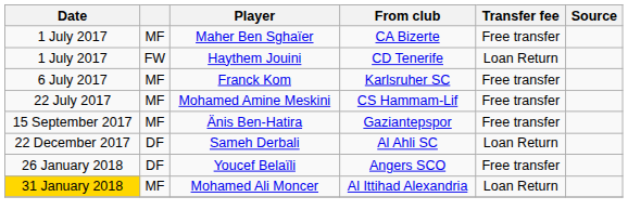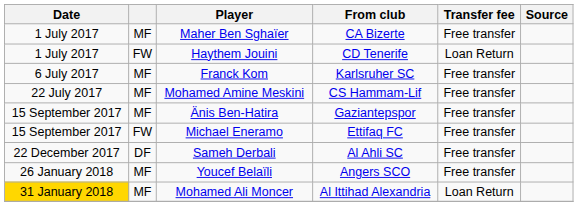 <table class="wikitable sortable" style="width:70%; text-align:center; font-size:85%; text-align:centre;">
 <tr>
 <th>Date</th>
 <th></th>
 <th>Player</th>
 <th>From club</th>
 <th>Transfer fee</th>
 <th>Source</th>
 </tr>
 <tr>
 <td>1 July 2017</td>
 <td>MF</td>
 <td> <a href='#'>Maher Ben Sghaïer</a></td>
 <td><a href='#'>CA Bizerte</a></td>
 <td>Free transfer</td>
 <td></td>
 </tr>
 <tr>
 <td>1 July 2017</td>
 <td>FW</td>
 <td> <a href='#'>Haythem Jouini</a></td>
 <td> <a href='#'>CD Tenerife</a></td>
 <td>Loan Return</td>
 <td></td>
 </tr>
 <tr>
 <td>6 July 2017</td>
 <td>MF</td>
 <td> <a href='#'>Franck Kom</a></td>
 <td> <a href='#'>Karlsruher SC</a></td>
 <td>Free transfer</td>
 <td></td>
 </tr>
 <tr>
 <td>22 July 2017</td>
 <td>MF</td>
 <td> <a href='#'>Mohamed Amine Meskini</a></td>
 <td><a href='#'>CS Hammam-Lif</a></td>
 <td>Free transfer</td>
 <td></td>
 </tr>
 <tr>
 <td>15 September 2017</td>
 <td>MF</td>
 <td> <a href='#'>Änis Ben-Hatira</a></td>
 <td> <a href='#'>Gaziantepspor</a></td>
 <td>Free transfer</td>
 <td></td>
 </tr>
 <tr>
+<td>15 September 2017</td>
+<td>FW</td>
+<td> <a href='#'>Michael Eneramo</a></td>
+<td> <a href='#'>Ettifaq FC</a></td>
+<td>Free transfer</td>
+<td></td>
+</tr>
+<tr>
 <td>22 December 2017</td>
 <td>DF</td>
 <td> <a href='#'>Sameh Derbali</a></td>
 <td> <a href='#'>Al Ahli SC</a></td>
-<td>Loan Return</td>
+<td>Free transfer</td>
 <td></td>
 </tr>
 <tr>
 <td>26 January 2018</td>
-<td>DF</td>
+<td>MF</td>
 <td> <a href='#'>Youcef Belaïli</a></td>
 <td> <a href='#'>Angers SCO</a></td>
 <td>Free transfer</td>
 <td></td>
 </tr>
 <tr>
 <td style="background: gold;">31 January 2018</td>
 <td>MF</td>
 <td> <a href='#'>Mohamed Ali Moncer</a></td>
 <td> <a href='#'>Al Ittihad Alexandria</a></td>
 <td>Loan Return</td>
 <td></td>
 </tr>
 <tr>
 </tr>
 </table>
